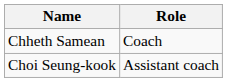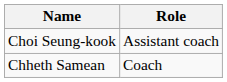 <table class="wikitable">
 <tr>
 <th>Name</th>
 <th>Role</th>
 </tr>
 <tr>
+<td> Choi Seung-kook</td>
+<td>Assistant coach</td>
+</tr>
+<tr>
 <td> Chheth Samean</td>
 <td>Coach</td>
 </tr>
-<tr>
-<td> Choi Seung-kook</td>
-<td>Assistant coach</td>
-</tr>
 </table>
